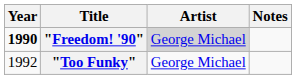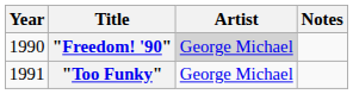 <table class="wikitable sortable plainrowheaders">
 <tr>
 <th scope="col">Year</th>
 <th scope="col">Title</th>
 <th scope="col">Artist</th>
 <th scope="col" class="unsortable">Notes</th>
 </tr>
 <tr>
-<td align="center"><strong>1990</strong></td>
+<td align="center">1990</td>
 <th scope="row">"<a href='#'>Freedom! '90</a>"</th>
 <td style="background: lightgrey;"><a href='#'>George Michael</a></td>
 <td></td>
 </tr>
 <tr>
-<td align="center">1992</td>
+<td align="center">1991</td>
 <th scope="row">"<a href='#'>Too Funky</a>"</th>
 <td><a href='#'>George Michael</a></td>
 <td></td>
 </tr>
 </table>
